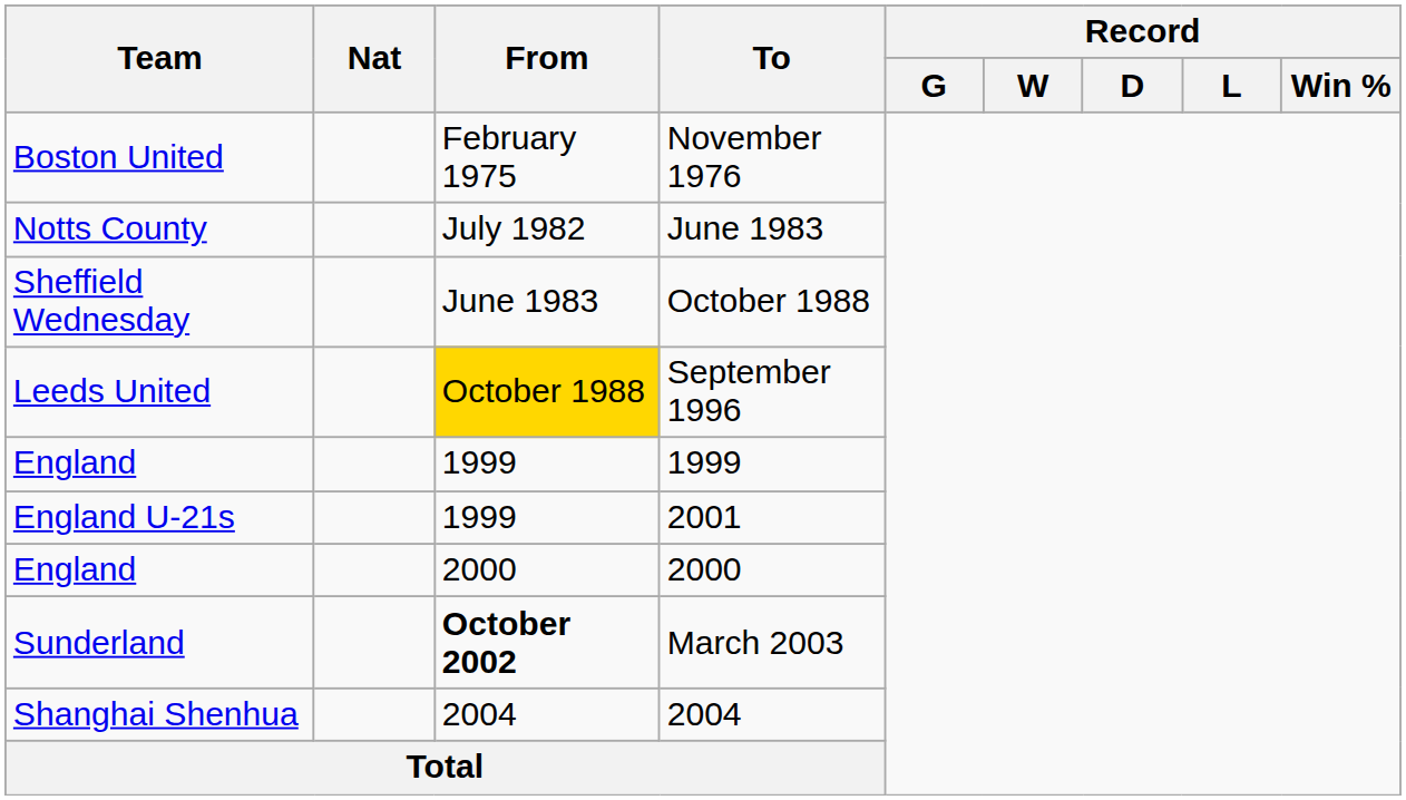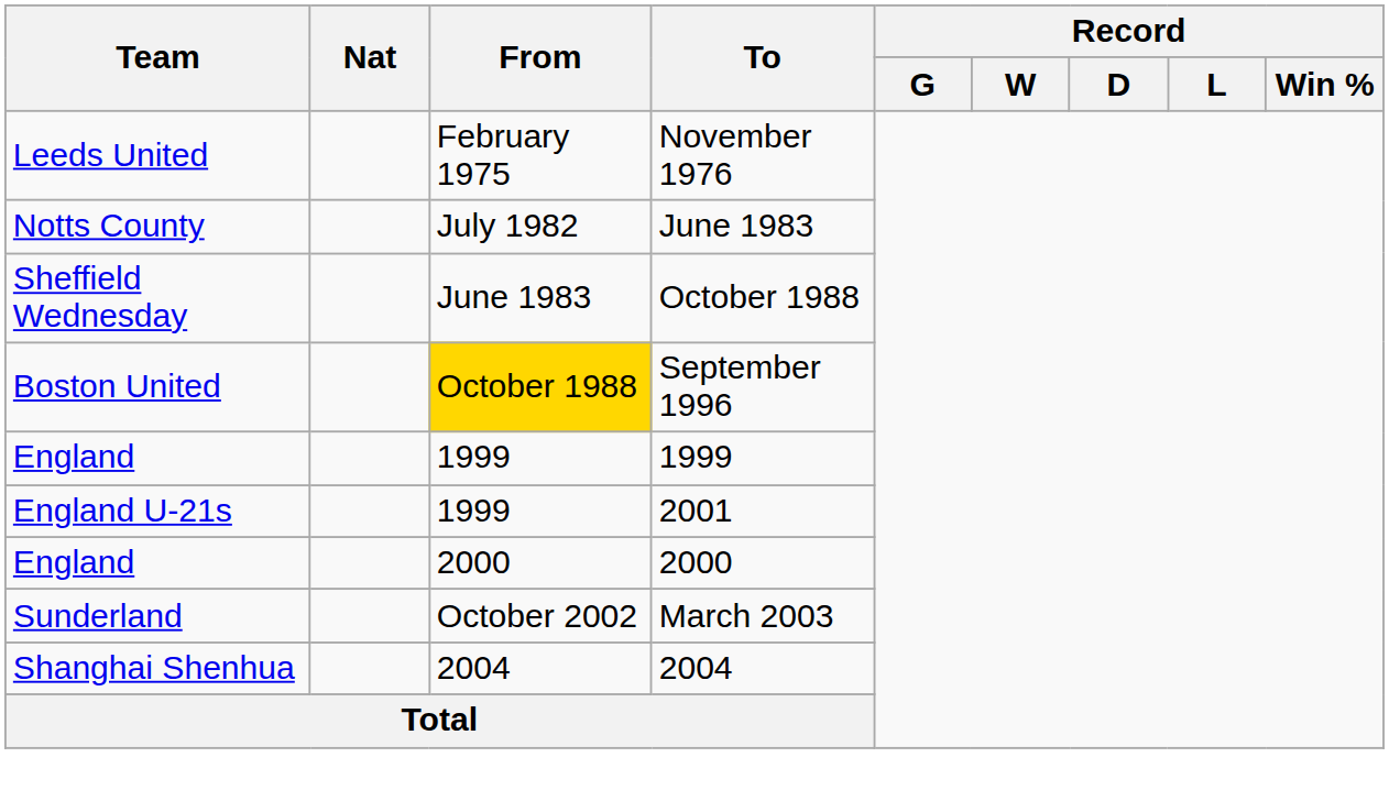 <table class="wikitable" style="text-align: center">
 <tr>
 <th rowspan="2!" style="width:140px;">Team</th>
 <th rowspan="2!" style="width:50px;">Nat</th>
 <th rowspan="2!" style="width:100px;">From</th>
 <th rowspan="2!" style="width:100px;">To</th>
 <th colspan=5>Record</th>
 </tr>
 <tr>
 <th width=40>G</th>
 <th width=40>W</th>
 <th width=40>D</th>
 <th width=40>L</th>
 <th width=50>Win %</th>
 </tr>
 <tr>
-<td align=left><a href='#'>Boston United</a></td>
+<td align=left><a href='#'>Leeds United</a></td>
 <td></td>
 <td align=left>February 1975</td>
 <td align=left>November 1976<br></td>
 </tr>
 <tr>
 <td align=left><a href='#'>Notts County</a></td>
 <td></td>
 <td align=left>July 1982</td>
 <td align=left>June 1983<br></td>
 </tr>
 <tr>
 <td align=left><a href='#'>Sheffield Wednesday</a></td>
 <td></td>
 <td align=left>June 1983</td>
 <td align=left>October 1988<br></td>
 </tr>
 <tr>
-<td align=left><a href='#'>Leeds United</a></td>
+<td align=left><a href='#'>Boston United</a></td>
 <td></td>
 <td align=left style="background: gold;">October 1988</td>
 <td align=left>September 1996<br></td>
 </tr>
 <tr>
 <td align=left><a href='#'>England</a></td>
 <td></td>
 <td align=left>1999</td>
 <td align=left>1999<br></td>
 </tr>
 <tr>
 <td align=left><a href='#'>England U-21s</a></td>
 <td></td>
 <td align=left>1999</td>
 <td align=left>2001<br></td>
 </tr>
 <tr>
 <td align=left><a href='#'>England</a></td>
 <td></td>
 <td align=left>2000</td>
 <td align=left>2000<br></td>
 </tr>
 <tr>
 <td align=left><a href='#'>Sunderland</a></td>
 <td></td>
-<td align=left><strong>October 2002</strong></td>
+<td align=left>October 2002</td>
 <td align=left>March 2003<br></td>
 </tr>
 <tr>
 <td align=left><a href='#'>Shanghai Shenhua</a></td>
 <td></td>
 <td align=left>2004</td>
 <td align=left>2004<br></td>
 </tr>
 <tr>
 <th colspan="4">Total<br></th>
 </tr>
 </table>
